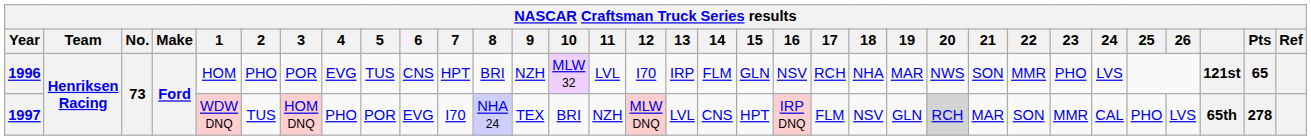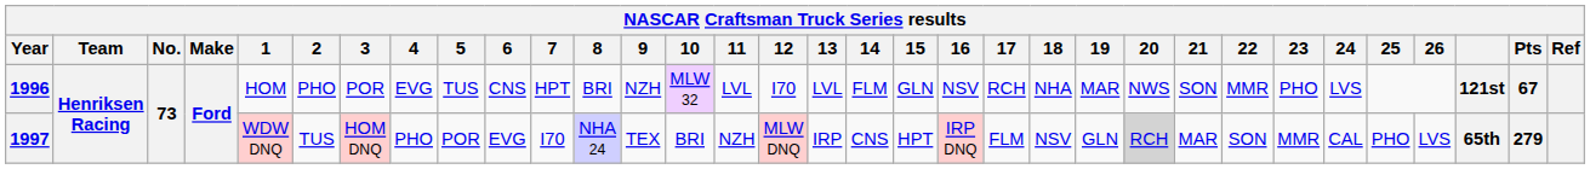 <table class="wikitable" style="text-align:center; font-size:75%">
 <tr>
 <th colspan=45><a href='#'>NASCAR</a> <a href='#'>Craftsman Truck Series</a> results</th>
 </tr>
 <tr>
 <th>Year</th>
 <th>Team</th>
 <th>No.</th>
 <th>Make</th>
 <th>1</th>
 <th>2</th>
 <th>3</th>
 <th>4</th>
 <th>5</th>
 <th>6</th>
 <th>7</th>
 <th>8</th>
 <th>9</th>
 <th>10</th>
 <th>11</th>
 <th>12</th>
 <th>13</th>
 <th>14</th>
 <th>15</th>
 <th>16</th>
 <th>17</th>
 <th>18</th>
 <th>19</th>
 <th>20</th>
 <th>21</th>
 <th>22</th>
 <th>23</th>
 <th>24</th>
 <th>25</th>
 <th>26</th>
 <th></th>
 <th>Pts</th>
 <th>Ref</th>
 </tr>
 <tr>
 <th><a href='#'>1996</a></th>
 <th rowspan=2><a href='#'>Henriksen Racing</a></th>
 <th rowspan=2>73</th>
 <th rowspan=2><a href='#'>Ford</a></th>
 <td><a href='#'>HOM</a></td>
 <td><a href='#'>PHO</a></td>
 <td><a href='#'>POR</a></td>
 <td><a href='#'>EVG</a></td>
 <td><a href='#'>TUS</a></td>
 <td><a href='#'>CNS</a></td>
 <td><a href='#'>HPT</a></td>
 <td><a href='#'>BRI</a></td>
 <td><a href='#'>NZH</a></td>
 <td style="background:#EFCFFF;"><a href='#'>MLW</a><br><small>32</small></td>
 <td><a href='#'>LVL</a></td>
 <td><a href='#'>I70</a></td>
-<td><a href='#'>IRP</a></td>
+<td><a href='#'>LVL</a></td>
 <td><a href='#'>FLM</a></td>
 <td><a href='#'>GLN</a></td>
 <td><a href='#'>NSV</a></td>
 <td><a href='#'>RCH</a></td>
 <td><a href='#'>NHA</a></td>
 <td><a href='#'>MAR</a></td>
 <td><a href='#'>NWS</a></td>
 <td><a href='#'>SON</a></td>
 <td><a href='#'>MMR</a></td>
 <td><a href='#'>PHO</a></td>
 <td><a href='#'>LVS</a></td>
 <td colspan=2></td>
 <th>121st</th>
-<th>65</th>
+<th>67</th>
 <th></th>
 </tr>
 <tr>
 <th><a href='#'>1997</a></th>
 <td style="background:#FFCFCF;"><a href='#'>WDW</a><br><small>DNQ</small></td>
 <td><a href='#'>TUS</a></td>
 <td style="background:#FFCFCF;"><a href='#'>HOM</a><br><small>DNQ</small></td>
 <td><a href='#'>PHO</a></td>
 <td><a href='#'>POR</a></td>
 <td><a href='#'>EVG</a></td>
 <td><a href='#'>I70</a></td>
 <td style="background:#CFCFFF;"><a href='#'>NHA</a><br><small>24</small></td>
 <td><a href='#'>TEX</a></td>
 <td><a href='#'>BRI</a></td>
 <td><a href='#'>NZH</a></td>
 <td style="background:#FFCFCF;"><a href='#'>MLW</a><br><small>DNQ</small></td>
-<td><a href='#'>LVL</a></td>
+<td><a href='#'>IRP</a></td>
 <td><a href='#'>CNS</a></td>
 <td><a href='#'>HPT</a></td>
 <td style="background:#FFCFCF;"><a href='#'>IRP</a><br><small>DNQ</small></td>
 <td><a href='#'>FLM</a></td>
 <td><a href='#'>NSV</a></td>
 <td><a href='#'>GLN</a></td>
 <td style="background: lightgrey;"><a href='#'>RCH</a></td>
 <td><a href='#'>MAR</a></td>
 <td><a href='#'>SON</a></td>
 <td><a href='#'>MMR</a></td>
 <td><a href='#'>CAL</a></td>
 <td><a href='#'>PHO</a></td>
 <td><a href='#'>LVS</a></td>
 <th>65th</th>
-<th>278</th>
+<th>279</th>
 <th></th>
 </tr>
 </table>
